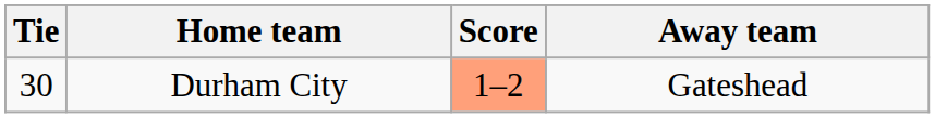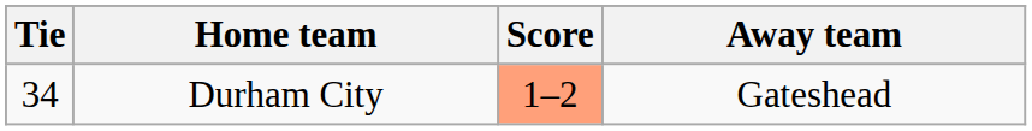 <table class="wikitable" style="text-align:center;">
 <tr>
 <th width=20>Tie</th>
 <th width=175>Home team</th>
 <th width=20>Score</th>
 <th width=175>Away team</th>
 </tr>
 <tr>
-<td>30</td>
+<td>34</td>
 <td>Durham City</td>
 <td style="background: lightsalmon;">1–2</td>
 <td>Gateshead</td>
 </tr>
 </table>
